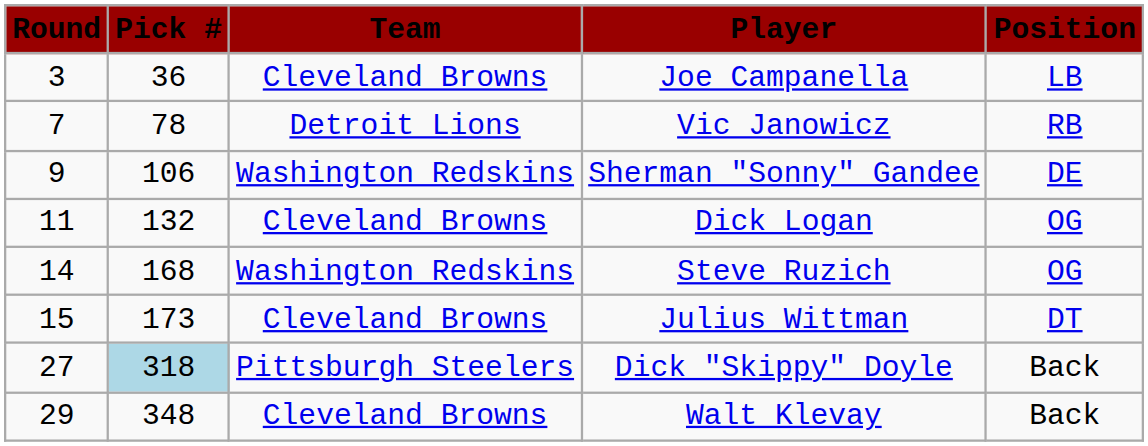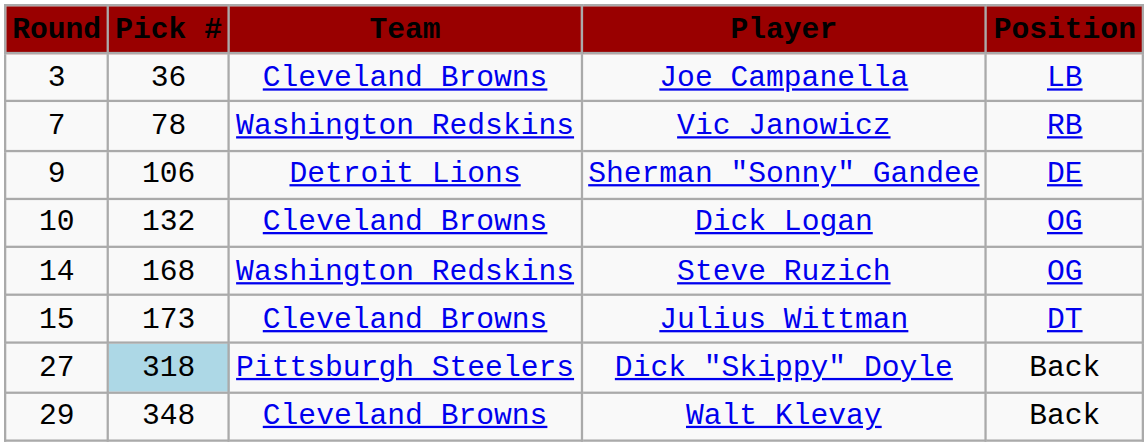 <table class="wikitable" style="text-align:center">
 <tr style="background:#900;">
 <td><strong><span>Round</span></strong></td>
 <td><strong><span>Pick #</span></strong></td>
 <td><strong><span>Team</span></strong></td>
 <td><strong><span>Player</span></strong></td>
 <td><strong><span>Position</span></strong></td>
 </tr>
 <tr>
 <td>3</td>
 <td align=center>36</td>
 <td><a href='#'>Cleveland Browns</a></td>
 <td><a href='#'>Joe Campanella</a></td>
 <td><a href='#'>LB</a></td>
 </tr>
 <tr>
 <td>7</td>
 <td align=center>78</td>
-<td><a href='#'>Detroit Lions</a></td>
+<td><a href='#'>Washington Redskins</a></td>
 <td><a href='#'>Vic Janowicz</a></td>
 <td><a href='#'>RB</a></td>
 </tr>
 <tr>
 <td>9</td>
 <td align=center>106</td>
-<td><a href='#'>Washington Redskins</a></td>
+<td><a href='#'>Detroit Lions</a></td>
 <td><a href='#'>Sherman "Sonny" Gandee</a></td>
 <td><a href='#'>DE</a></td>
 </tr>
 <tr>
-<td>11</td>
+<td>10</td>
 <td align=center>132</td>
 <td><a href='#'>Cleveland Browns</a></td>
 <td><a href='#'>Dick Logan</a></td>
 <td><a href='#'>OG</a></td>
 </tr>
 <tr>
 <td>14</td>
 <td align=center>168</td>
 <td><a href='#'>Washington Redskins</a></td>
 <td><a href='#'>Steve Ruzich</a></td>
 <td><a href='#'>OG</a></td>
 </tr>
 <tr>
 <td>15</td>
 <td align=center>173</td>
 <td><a href='#'>Cleveland Browns</a></td>
 <td><a href='#'>Julius Wittman</a></td>
 <td><a href='#'>DT</a></td>
 </tr>
 <tr>
 <td>27</td>
 <td align=center style="background: lightblue;">318</td>
 <td><a href='#'>Pittsburgh Steelers</a></td>
 <td><a href='#'>Dick "Skippy" Doyle</a></td>
 <td>Back</td>
 </tr>
 <tr>
 <td>29</td>
 <td align=center>348</td>
 <td><a href='#'>Cleveland Browns</a></td>
 <td><a href='#'>Walt Klevay</a></td>
 <td>Back</td>
 </tr>
 </table>
